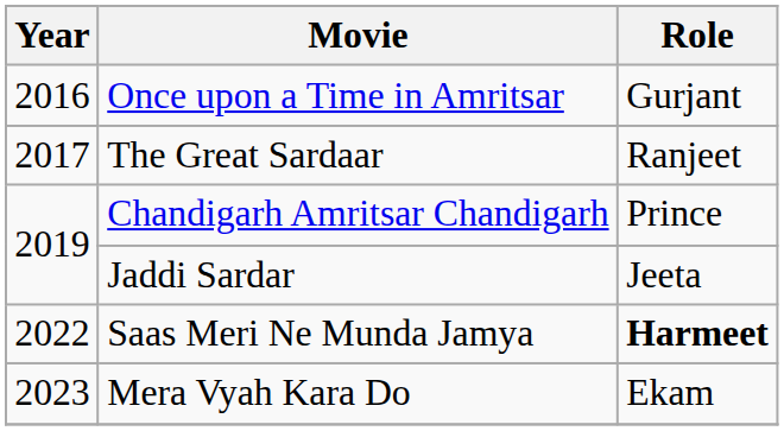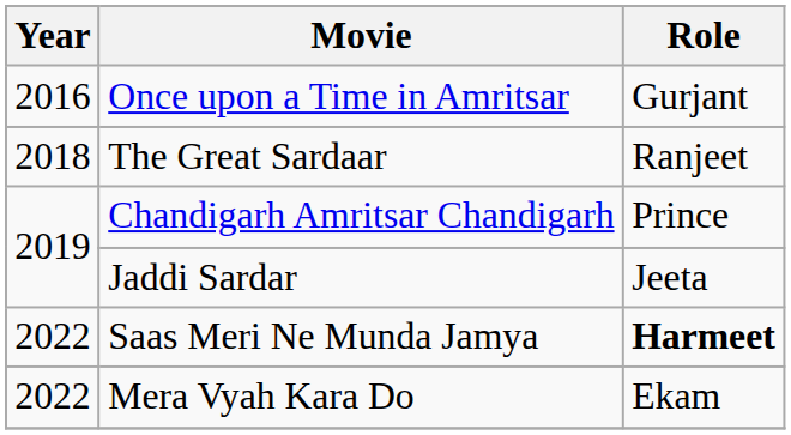 <table class="wikitable">
 <tr>
 <th>Year</th>
 <th>Movie</th>
 <th>Role</th>
 </tr>
 <tr>
 <td>2016</td>
 <td><a href='#'>Once upon a Time in Amritsar</a></td>
 <td>Gurjant</td>
 </tr>
 <tr>
-<td>2017</td>
+<td>2018</td>
 <td>The Great Sardaar</td>
 <td>Ranjeet</td>
 </tr>
 <tr>
 <td rowspan="2">2019</td>
 <td><a href='#'>Chandigarh Amritsar Chandigarh</a></td>
 <td>Prince</td>
 </tr>
 <tr>
 <td>Jaddi Sardar</td>
 <td>Jeeta</td>
 </tr>
 <tr>
 <td>2022</td>
 <td>Saas Meri Ne Munda Jamya</td>
 <td><strong>Harmeet</strong></td>
 </tr>
 <tr>
-<td>2023</td>
+<td>2022</td>
 <td>Mera Vyah Kara Do</td>
 <td>Ekam</td>
 </tr>
 <tr>
 </tr>
 </table>
